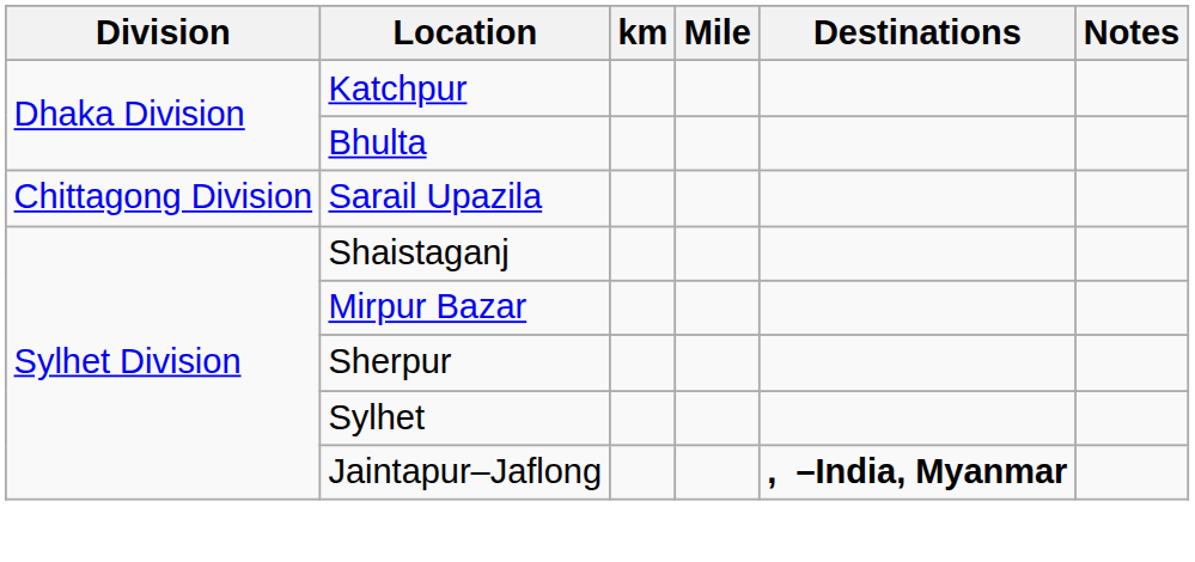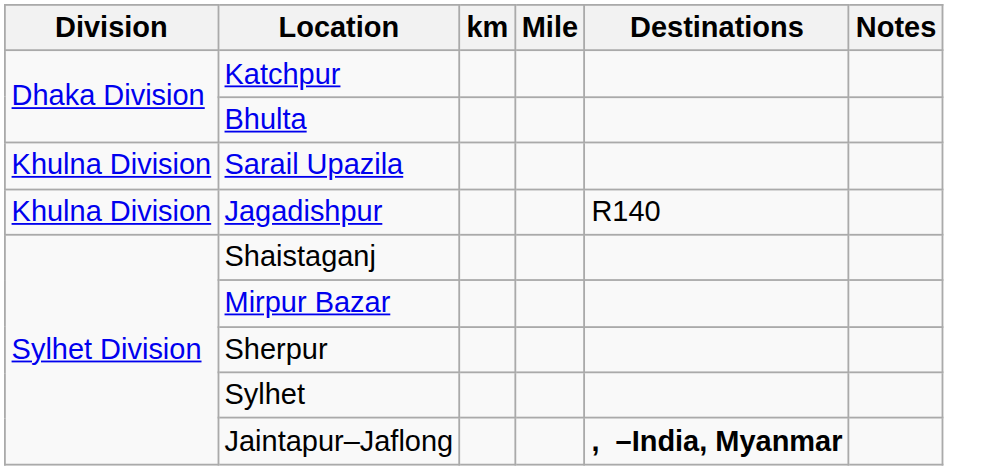 <table class=wikitable>
 <tr>
 <th scope=col>Division</th>
 <th scope=col>Location</th>
 <th scope=col>km</th>
 <th scope=col>Mile</th>
 <th scope=col>Destinations</th>
 <th scope=col>Notes</th>
 </tr>
 <tr>
 <td rowspan=2><a href='#'>Dhaka Division</a></td>
 <td><a href='#'>Katchpur</a></td>
 <td></td>
 <td></td>
 <td></td>
 <td></td>
 </tr>
 <tr>
 <td><a href='#'>Bhulta</a></td>
 <td></td>
 <td></td>
 <td></td>
 <td></td>
 </tr>
 <tr>
-<td><a href='#'>Chittagong Division</a></td>
+<td><a href='#'>Khulna Division</a></td>
 <td><a href='#'>Sarail Upazila</a></td>
 <td></td>
 <td></td>
 <td></td>
+<td></td>
+</tr>
+<tr>
+<td><a href='#'>Khulna Division</a></td>
+<td><a href='#'>Jagadishpur</a></td>
+<td></td>
+<td></td>
+<td>R140</td>
 <td></td>
 </tr>
 <tr>
 <td rowspan=5><a href='#'>Sylhet Division</a></td>
 <td>Shaistaganj</td>
 <td></td>
 <td></td>
 <td></td>
 <td></td>
 </tr>
 <tr>
 <td><a href='#'>Mirpur Bazar</a></td>
 <td></td>
 <td></td>
 <td></td>
 <td></td>
 </tr>
 <tr>
 <td>Sherpur</td>
 <td></td>
 <td></td>
 <td></td>
 <td></td>
 </tr>
 <tr>
 <td>Sylhet</td>
 <td></td>
 <td></td>
 <td><br></td>
 <td></td>
 </tr>
 <tr>
 <td>Jaintapur–Jaflong</td>
 <td></td>
 <td></td>
 <td><strong>,  –India, Myanmar</strong></td>
 <td></td>
 </tr>
 </table>
